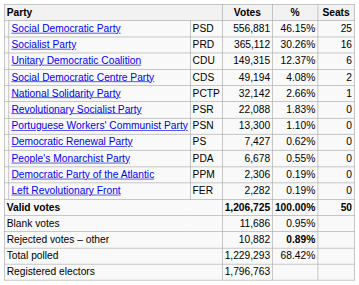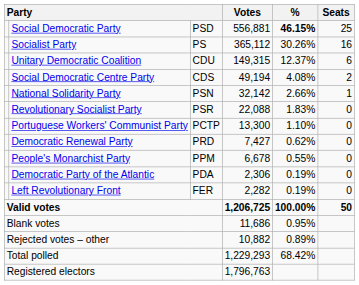 <table class="wikitable" border="1" style="text-align:right;">
 <tr>
 <th style="text-align:left;" colspan=3>Party</th>
 <th align=center width="50">Votes</th>
 <th align=center width="50">%</th>
 <th align=center width="50">Seats</th>
 </tr>
 <tr>
 <td></td>
 <td align=left><a href='#'>Social Democratic Party</a></td>
 <td align=left>PSD</td>
 <td>556,881</td>
-<td>46.15%</td>
+<td><strong>46.15%</strong></td>
 <td>25</td>
 </tr>
 <tr>
 <td></td>
 <td align=left><a href='#'>Socialist Party</a></td>
-<td align=left>PRD</td>
+<td align=left>PS</td>
 <td>365,112</td>
 <td>30.26%</td>
 <td>16</td>
 </tr>
 <tr>
 <td></td>
 <td align=left style="white-space: nowrap;"><a href='#'>Unitary Democratic Coalition</a></td>
 <td align=left>CDU</td>
 <td>149,315</td>
 <td>12.37%</td>
 <td>6</td>
 </tr>
 <tr>
 <td></td>
 <td align=left style="white-space: nowrap;"><a href='#'>Social Democratic Centre Party</a></td>
 <td align=left>CDS</td>
 <td>49,194</td>
 <td>4.08%</td>
 <td>2</td>
 </tr>
 <tr>
 <td></td>
 <td align=left><a href='#'>National Solidarity Party</a></td>
-<td align=left>PCTP</td>
+<td align=left>PSN</td>
 <td>32,142</td>
 <td>2.66%</td>
 <td>1</td>
 </tr>
 <tr>
 <td></td>
 <td align=left><a href='#'>Revolutionary Socialist Party</a></td>
 <td align=left>PSR</td>
 <td>22,088</td>
 <td>1.83%</td>
 <td>0</td>
 </tr>
 <tr>
 <td></td>
 <td align=left><a href='#'>Portuguese Workers' Communist Party</a></td>
-<td align=left>PSN</td>
+<td align=left>PCTP</td>
 <td>13,300</td>
 <td>1.10%</td>
 <td>0</td>
 </tr>
 <tr>
 <td></td>
 <td align=left><a href='#'>Democratic Renewal Party</a></td>
-<td align=left>PS</td>
+<td align=left>PRD</td>
 <td>7,427</td>
 <td>0.62%</td>
 <td>0</td>
 </tr>
 <tr>
 <td></td>
 <td align=left><a href='#'>People's Monarchist Party</a></td>
-<td align=left>PDA</td>
+<td align=left>PPM</td>
 <td>6,678</td>
 <td>0.55%</td>
 <td>0</td>
 </tr>
 <tr>
 <td></td>
 <td align=left><a href='#'>Democratic Party of the Atlantic</a></td>
-<td align=left>PPM</td>
+<td align=left>PDA</td>
 <td>2,306</td>
 <td>0.19%</td>
 <td>0</td>
 </tr>
 <tr>
 <td></td>
 <td align=left><a href='#'>Left Revolutionary Front</a></td>
 <td align=left>FER</td>
 <td>2,282</td>
 <td>0.19%</td>
 <td>0</td>
 </tr>
 <tr style="font-weight:bold">
 <td align=left colspan=3>Valid votes</td>
 <td>1,206,725</td>
 <td>100.00%</td>
 <td>50</td>
 </tr>
 <tr>
 <td align=left colspan=3>Blank votes</td>
 <td>11,686</td>
 <td>0.95%</td>
 <td></td>
 </tr>
 <tr>
 <td align=left colspan=3>Rejected votes – other</td>
 <td>10,882</td>
-<td><strong>0.89%</strong></td>
+<td>0.89%</td>
 <td></td>
 </tr>
 <tr>
 <td align=left colspan=3>Total polled</td>
 <td>1,229,293</td>
 <td>68.42%</td>
 <td></td>
 </tr>
 <tr>
 <td align=left colspan=3>Registered electors</td>
 <td>1,796,763</td>
 <td></td>
 <td></td>
 </tr>
 </table>
